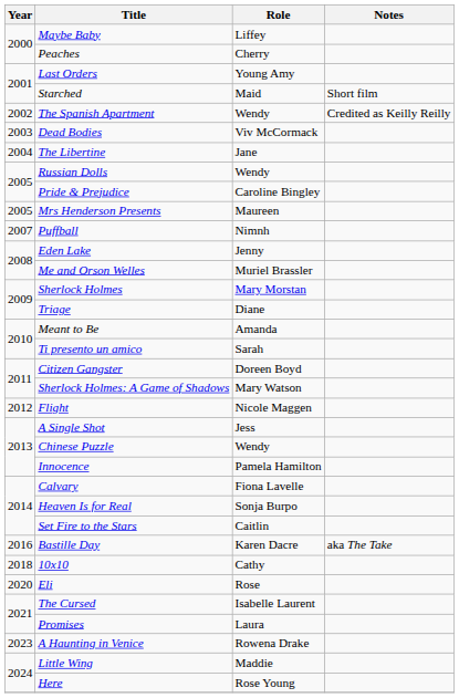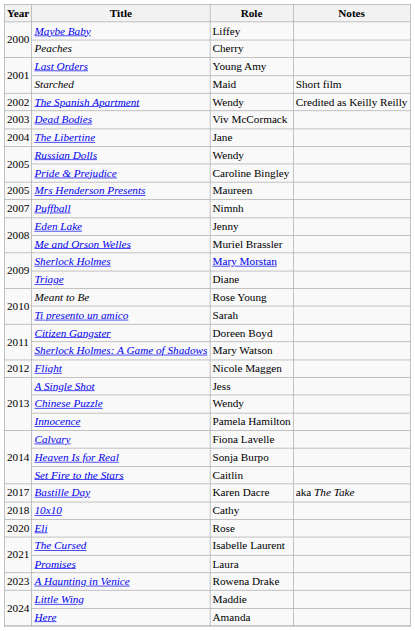 <table class="wikitable sortable">
 <tr>
 <th>Year</th>
 <th>Title</th>
 <th>Role</th>
 <th class="unsortable">Notes</th>
 </tr>
 <tr>
 <td rowspan="2">2000</td>
 <td><em><a href='#'>Maybe Baby</a></em></td>
 <td>Liffey</td>
 <td></td>
 </tr>
 <tr>
 <td><em>Peaches</em></td>
 <td>Cherry</td>
 <td></td>
 </tr>
 <tr>
 <td rowspan="2">2001</td>
 <td><em><a href='#'>Last Orders</a></em></td>
 <td>Young Amy</td>
 <td></td>
 </tr>
 <tr>
 <td><em>Starched</em></td>
 <td>Maid</td>
 <td>Short film</td>
 </tr>
 <tr>
 <td>2002</td>
 <td><em><a href='#'>The Spanish Apartment</a></em></td>
 <td>Wendy</td>
 <td>Credited as Keilly Reilly</td>
 </tr>
 <tr>
 <td>2003</td>
 <td><em><a href='#'>Dead Bodies</a></em></td>
 <td>Viv McCormack</td>
 <td></td>
 </tr>
 <tr>
 <td>2004</td>
 <td><em><a href='#'>The Libertine</a></em></td>
 <td>Jane</td>
 <td></td>
 </tr>
 <tr>
 <td rowspan="2">2005</td>
 <td><em><a href='#'>Russian Dolls</a></em></td>
 <td>Wendy</td>
 <td></td>
 </tr>
 <tr>
 <td><em><a href='#'>Pride & Prejudice</a></em></td>
 <td>Caroline Bingley</td>
 <td></td>
 </tr>
 <tr>
 <td>2005</td>
 <td><em><a href='#'>Mrs Henderson Presents</a></em></td>
 <td>Maureen</td>
 <td></td>
 </tr>
 <tr>
 <td>2007</td>
 <td><em><a href='#'>Puffball</a></em></td>
 <td>Nimnh</td>
 <td></td>
 </tr>
 <tr>
 <td rowspan="2">2008</td>
 <td><em><a href='#'>Eden Lake</a></em></td>
 <td>Jenny</td>
 <td></td>
 </tr>
 <tr>
 <td><em><a href='#'>Me and Orson Welles</a></em></td>
 <td>Muriel Brassler</td>
 <td></td>
 </tr>
 <tr>
 <td rowspan="2">2009</td>
 <td><em><a href='#'>Sherlock Holmes</a></em></td>
 <td><a href='#'>Mary Morstan</a></td>
 <td></td>
 </tr>
 <tr>
 <td><em><a href='#'>Triage</a></em></td>
 <td>Diane</td>
 <td></td>
 </tr>
 <tr>
 <td rowspan="2">2010</td>
 <td><em>Meant to Be</em></td>
-<td>Amanda</td>
+<td>Rose Young</td>
 <td></td>
 </tr>
 <tr>
 <td><em><a href='#'>Ti presento un amico</a></em></td>
 <td>Sarah</td>
 <td></td>
 </tr>
 <tr>
 <td rowspan="2">2011</td>
 <td><em><a href='#'>Citizen Gangster</a></em></td>
 <td>Doreen Boyd</td>
 <td></td>
 </tr>
 <tr>
 <td><em><a href='#'>Sherlock Holmes: A Game of Shadows</a></em></td>
 <td>Mary Watson</td>
 <td></td>
 </tr>
 <tr>
 <td>2012</td>
 <td><em><a href='#'>Flight</a></em></td>
 <td>Nicole Maggen</td>
 <td></td>
 </tr>
 <tr>
 <td rowspan="3">2013</td>
 <td><em><a href='#'>A Single Shot</a></em></td>
 <td>Jess</td>
 <td></td>
 </tr>
 <tr>
 <td><em><a href='#'>Chinese Puzzle</a></em></td>
 <td>Wendy</td>
 <td></td>
 </tr>
 <tr>
 <td><em><a href='#'>Innocence</a></em></td>
 <td>Pamela Hamilton</td>
 <td></td>
 </tr>
 <tr>
 <td rowspan="3">2014</td>
 <td><em><a href='#'>Calvary</a></em></td>
 <td>Fiona Lavelle</td>
 <td></td>
 </tr>
 <tr>
 <td><em><a href='#'>Heaven Is for Real</a></em></td>
 <td>Sonja Burpo</td>
 <td></td>
 </tr>
 <tr>
 <td><em><a href='#'>Set Fire to the Stars</a></em></td>
 <td>Caitlin</td>
 <td></td>
 </tr>
 <tr>
-<td>2016</td>
+<td>2017</td>
 <td><em><a href='#'>Bastille Day</a></em></td>
 <td>Karen Dacre</td>
 <td>aka <em>The Take</em></td>
 </tr>
 <tr>
 <td>2018</td>
 <td><em><a href='#'>10x10</a></em></td>
 <td>Cathy</td>
 <td></td>
 </tr>
 <tr>
 <td>2020</td>
 <td><em><a href='#'>Eli</a></em></td>
 <td>Rose</td>
 <td></td>
 </tr>
 <tr>
 <td rowspan="2">2021</td>
 <td><em><a href='#'>The Cursed</a></em></td>
 <td>Isabelle Laurent</td>
 <td></td>
 </tr>
 <tr>
 <td><em><a href='#'>Promises</a></em></td>
 <td>Laura</td>
 <td></td>
 </tr>
 <tr>
 <td>2023</td>
 <td><em><a href='#'>A Haunting in Venice</a></em></td>
 <td>Rowena Drake</td>
 <td></td>
 </tr>
 <tr>
 <td rowspan="2">2024</td>
 <td><em><a href='#'>Little Wing</a></em></td>
 <td>Maddie</td>
 <td></td>
 </tr>
 <tr>
 <td><em><a href='#'>Here</a></em></td>
-<td>Rose Young</td>
+<td>Amanda</td>
 <td></td>
 </tr>
 <tr>
 </tr>
 </table>
